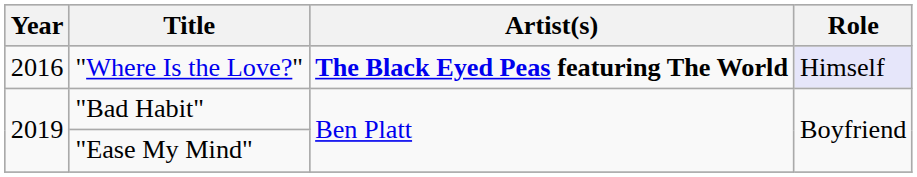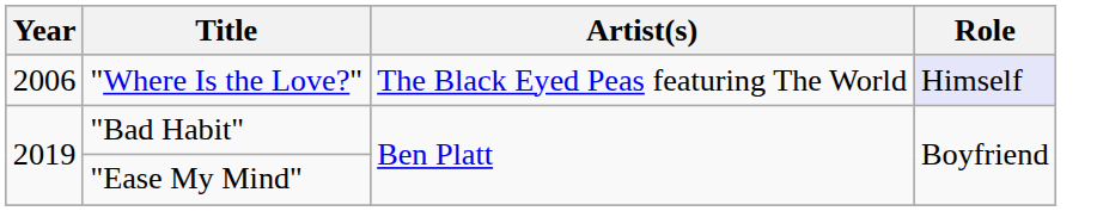 <table class="wikitable">
 <tr>
 <th>Year</th>
 <th>Title</th>
 <th>Artist(s)</th>
 <th>Role</th>
 </tr>
 <tr>
-<td>2016</td>
+<td>2006</td>
 <td>"<a href='#'>Where Is the Love?</a>"</td>
-<td><strong><a href='#'>The Black Eyed Peas</a> featuring The World</strong></td>
+<td><a href='#'>The Black Eyed Peas</a> featuring The World</td>
 <td style="background: lavender;">Himself</td>
 </tr>
 <tr>
 <td rowspan="2">2019</td>
 <td>"Bad Habit"</td>
 <td rowspan="2"><a href='#'>Ben Platt</a></td>
 <td rowspan="2">Boyfriend</td>
 </tr>
 <tr>
 <td>"Ease My Mind"</td>
 </tr>
 </table>
